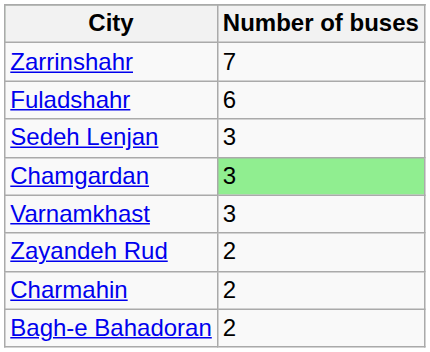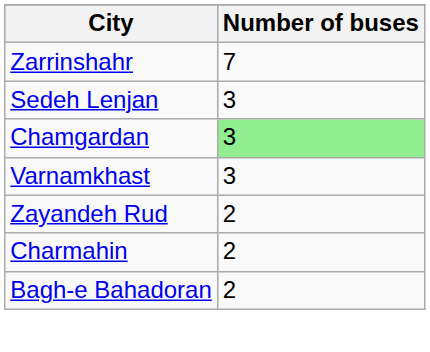 <table class="wikitable">
 <tr>
 </tr>
 <tr bgcolor=#ACE1AF>
 <th>City</th>
 <th>Number of buses</th>
 </tr>
 <tr>
 <td><a href='#'>Zarrinshahr</a></td>
 <td>7</td>
-</tr>
-<tr>
-<td><a href='#'>Fuladshahr</a></td>
-<td>6</td>
 </tr>
 <tr>
 <td><a href='#'>Sedeh Lenjan</a></td>
 <td>3</td>
 </tr>
 <tr>
 <td><a href='#'>Chamgardan</a></td>
 <td style="background: lightgreen;">3</td>
 </tr>
 <tr>
 <td><a href='#'>Varnamkhast</a></td>
 <td>3</td>
 </tr>
 <tr>
 <td><a href='#'>Zayandeh Rud</a></td>
 <td>2</td>
 </tr>
 <tr>
 <td><a href='#'>Charmahin</a></td>
 <td>2</td>
 </tr>
 <tr>
 <td><a href='#'>Bagh-e Bahadoran</a></td>
 <td>2</td>
 </tr>
 </table>
